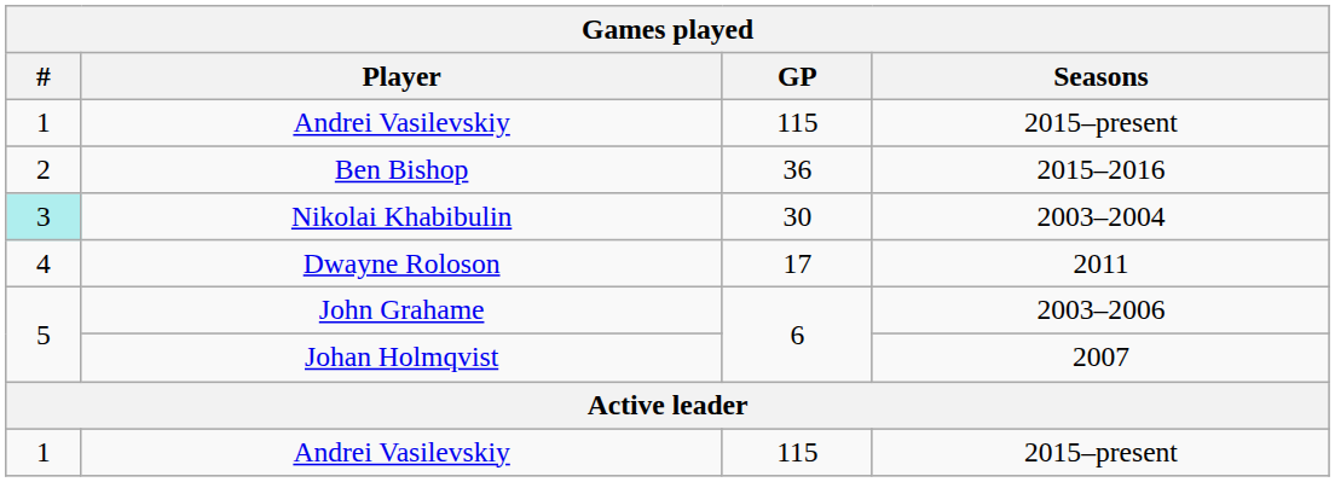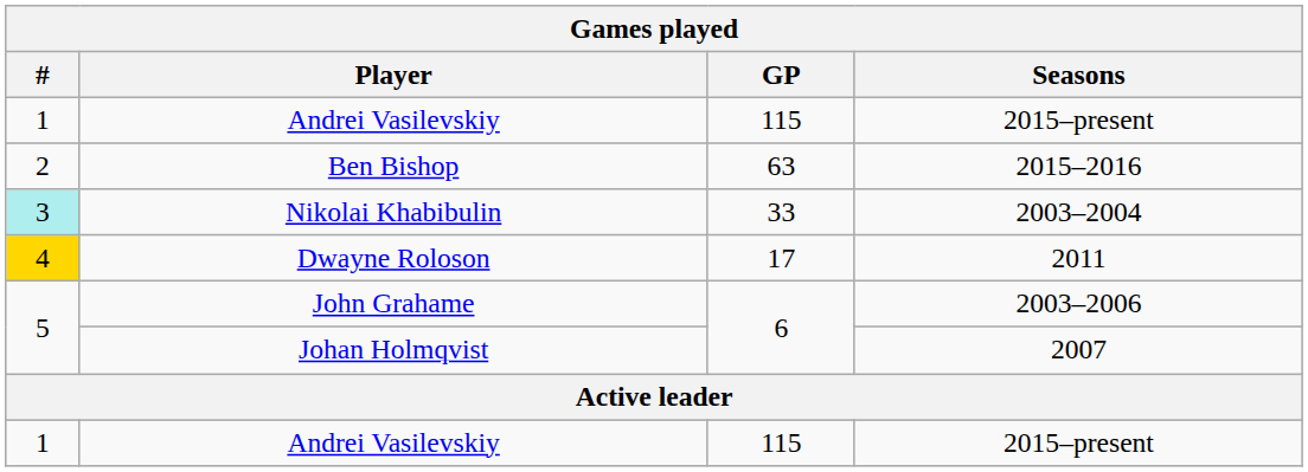 <table class="wikitable" style="text-align: center; font-size: 95%" width="80%">
 <tr>
 <th colspan="4">Games played</th>
 </tr>
 <tr>
 <th>#</th>
 <th>Player</th>
 <th>GP</th>
 <th>Seasons</th>
 </tr>
 <tr>
 <td>1</td>
 <td><a href='#'>Andrei Vasilevskiy</a></td>
 <td>115</td>
 <td>2015–present</td>
 </tr>
 <tr>
 <td>2</td>
 <td><a href='#'>Ben Bishop</a></td>
-<td>36</td>
+<td>63</td>
 <td>2015–2016</td>
 </tr>
 <tr>
 <td style="background: paleturquoise;">3</td>
 <td><a href='#'>Nikolai Khabibulin</a></td>
-<td>30</td>
+<td>33</td>
 <td>2003–2004</td>
 </tr>
 <tr>
-<td>4</td>
+<td style="background: gold;">4</td>
 <td><a href='#'>Dwayne Roloson</a></td>
 <td>17</td>
 <td>2011</td>
 </tr>
 <tr>
 <td rowspan="2">5</td>
 <td><a href='#'>John Grahame</a></td>
 <td rowspan="2">6</td>
 <td>2003–2006</td>
 </tr>
 <tr>
 <td><a href='#'>Johan Holmqvist</a></td>
 <td>2007</td>
 </tr>
 <tr>
 <th colspan="4">Active leader</th>
 </tr>
 <tr>
 <td>1</td>
 <td><a href='#'>Andrei Vasilevskiy</a></td>
 <td>115</td>
 <td>2015–present</td>
 </tr>
 </table>
